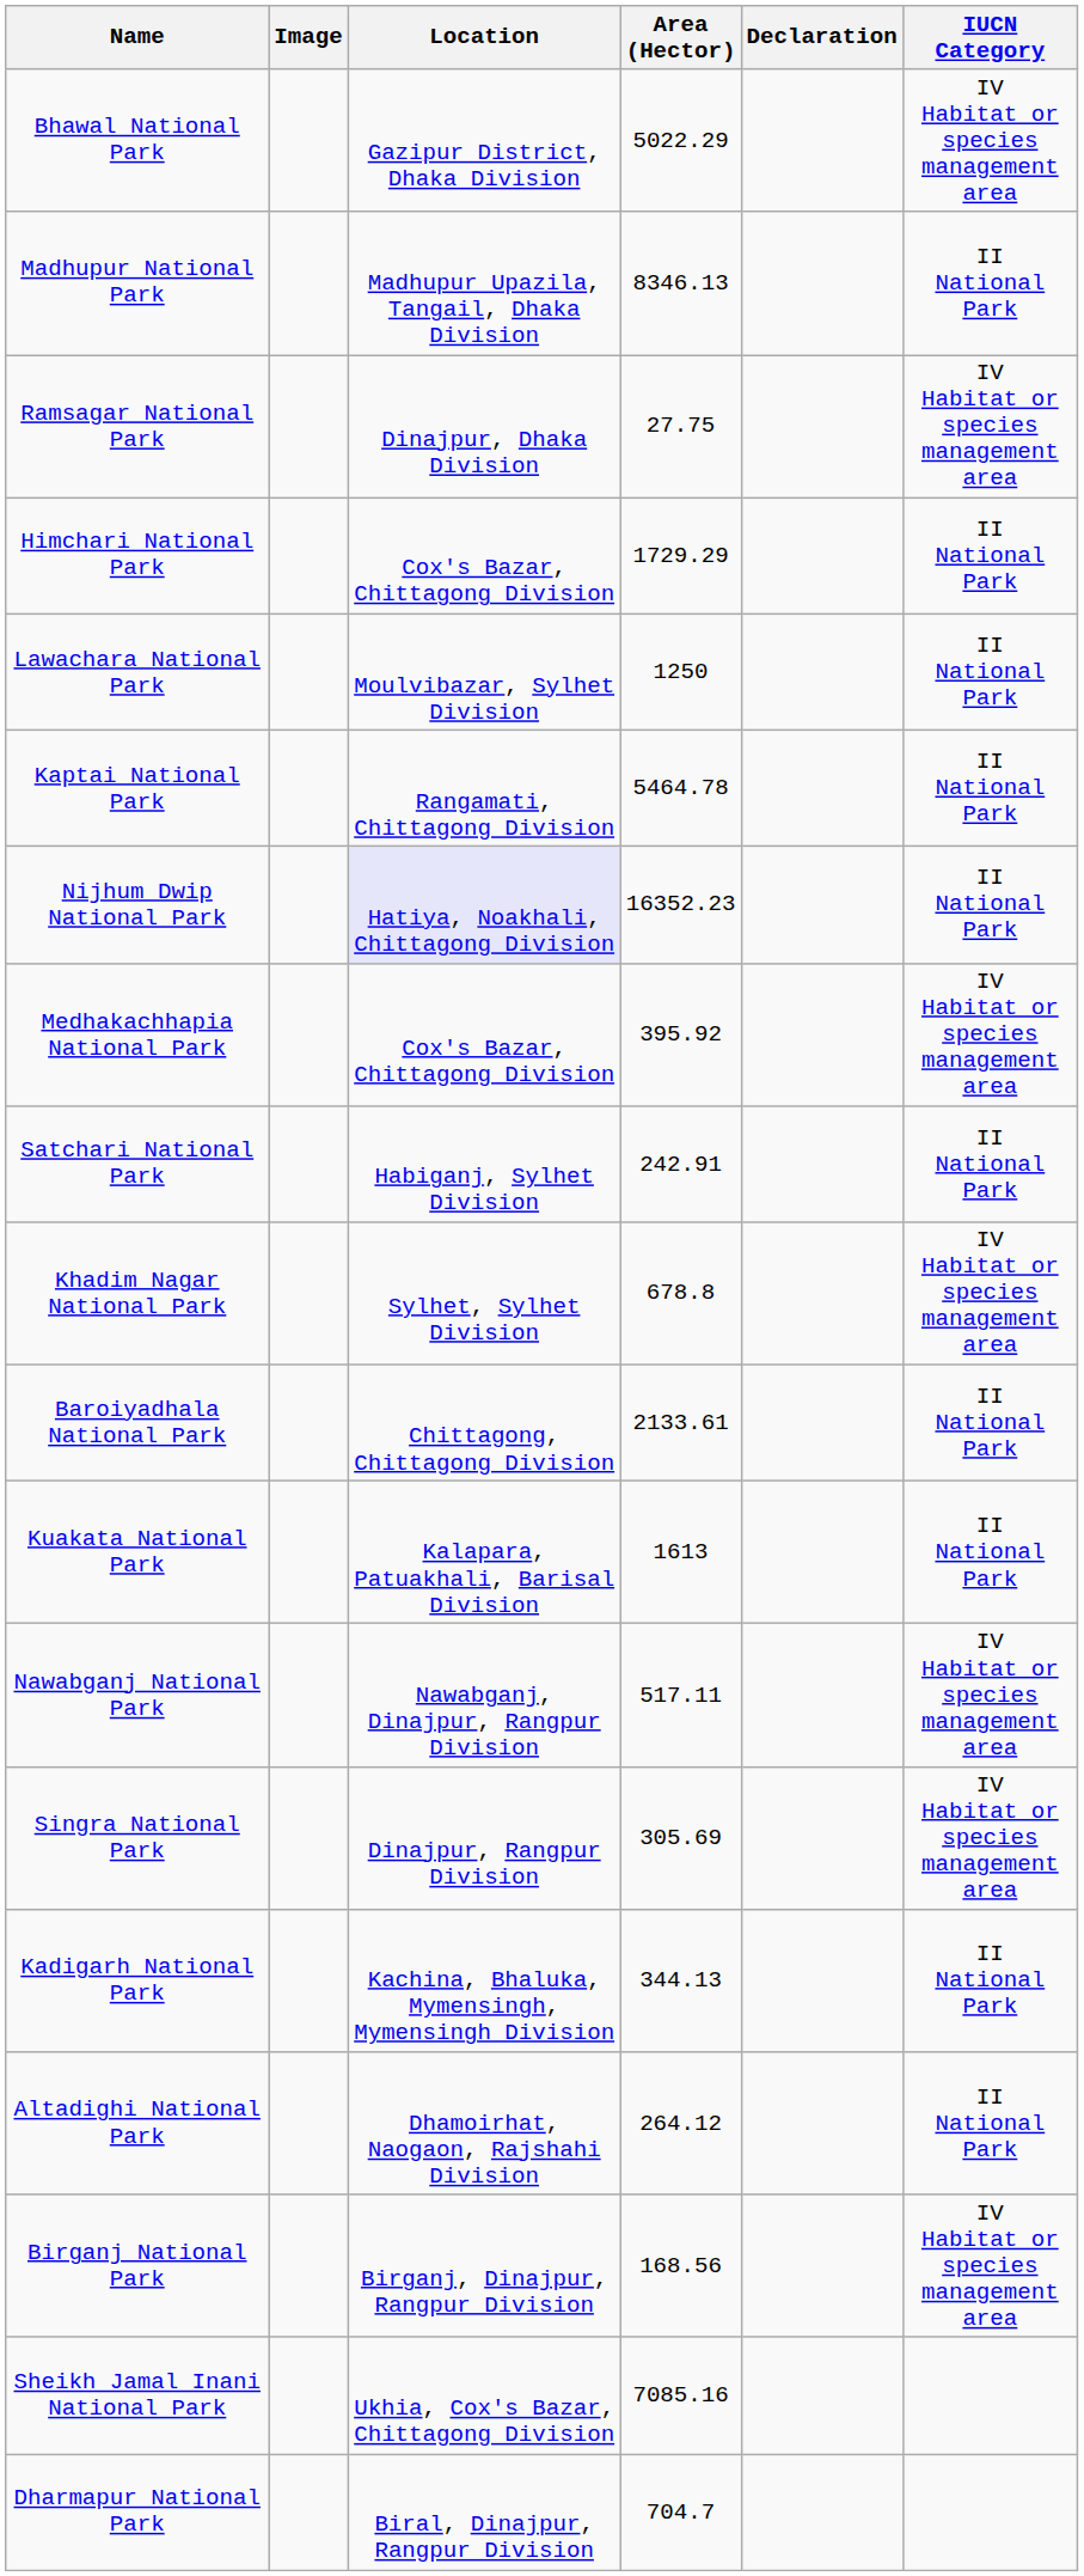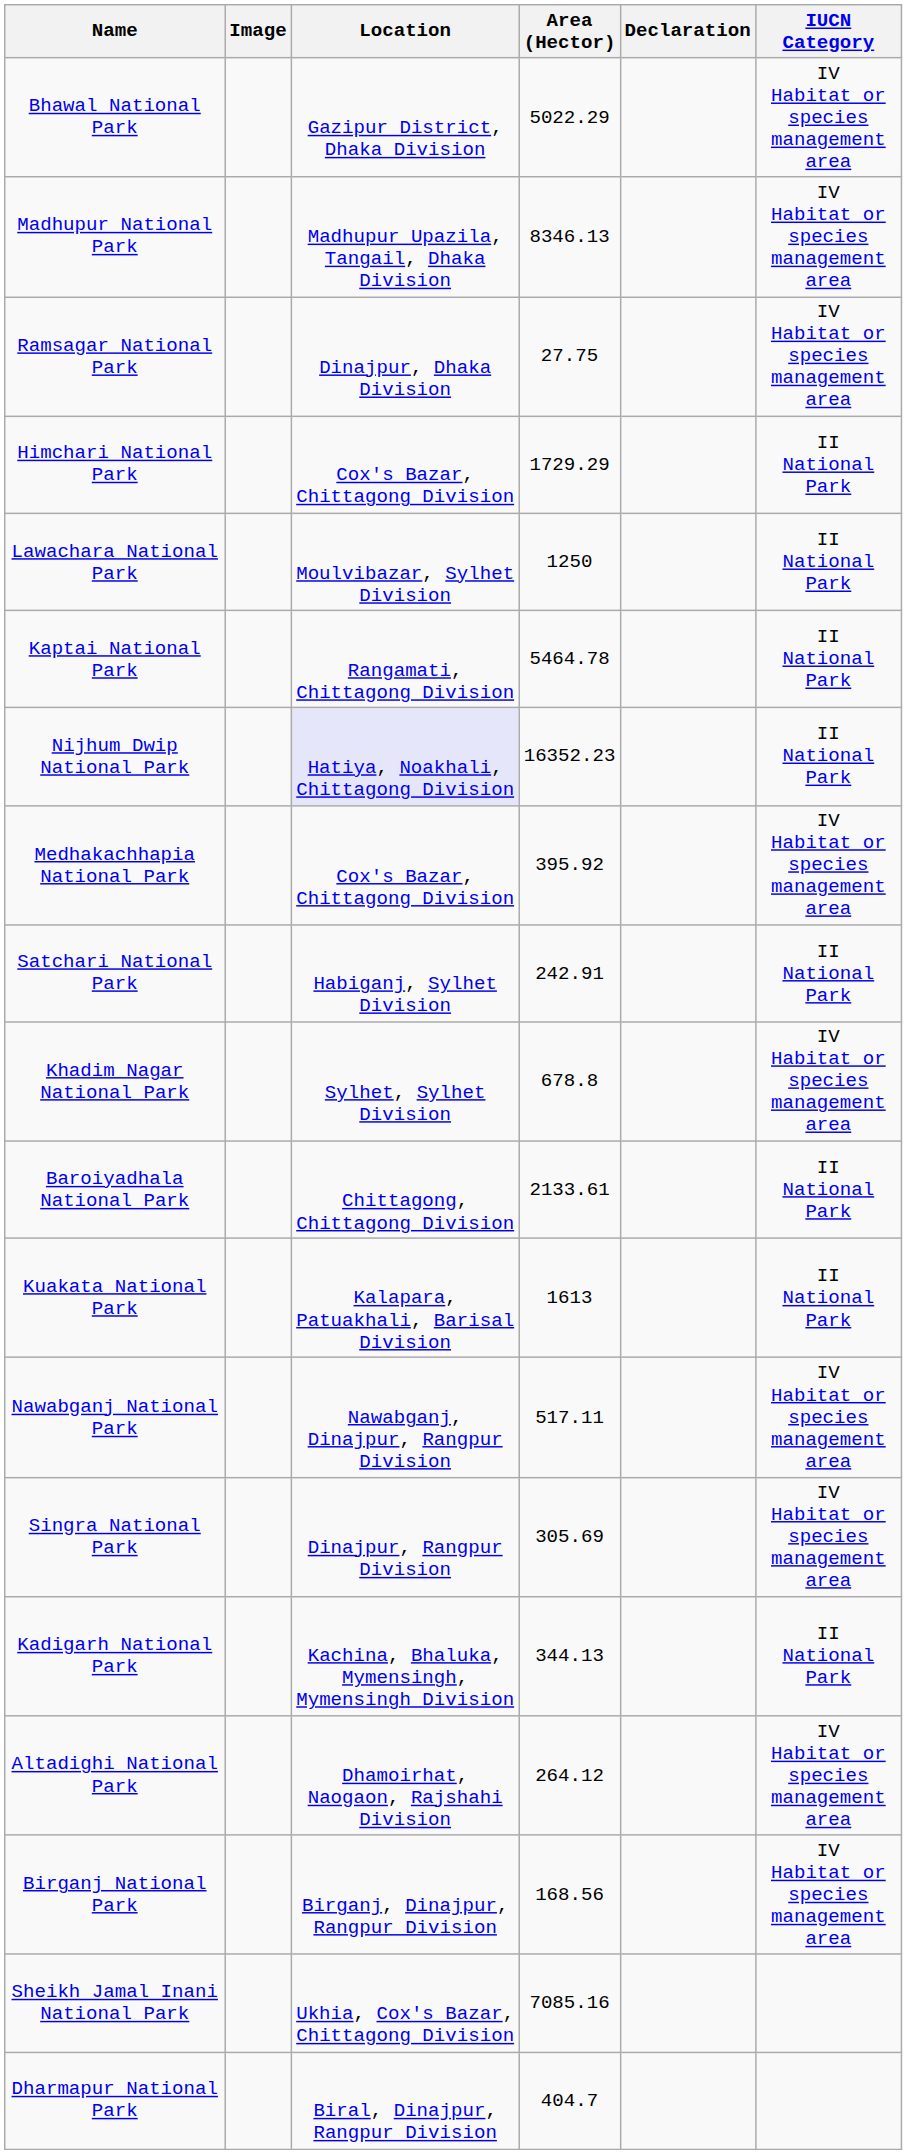 <table class="wikitable sortable sticky-header static-row-numbers static-row-header-hash" style="text-align:center">
 <tr>
 <th>Name</th>
 <th class="unsortable">Image</th>
 <th>Location</th>
 <th>Area<br>(Hector)</th>
 <th>Declaration</th>
 <th><a href='#'>IUCN</a><br><a href='#'>Category</a></th>
 </tr>
 <tr>
 <td><a href='#'>Bhawal National Park</a></td>
 <td></td>
 <td><br><br><a href='#'>Gazipur District</a>, <a href='#'>Dhaka Division</a></td>
 <td>5022.29</td>
 <td></td>
 <td>IV<br><a href='#'>Habitat or species</a><br><a href='#'>management area</a></td>
 </tr>
 <tr>
 <td><a href='#'>Madhupur National Park</a></td>
 <td></td>
 <td><br><br><a href='#'>Madhupur Upazila</a>, <a href='#'>Tangail</a>, <a href='#'>Dhaka Division</a></td>
 <td>8346.13</td>
 <td></td>
-<td>II<br><a href='#'>National Park</a></td>
+<td>IV<br><a href='#'>Habitat or species</a><br><a href='#'>management area</a></td>
 </tr>
 <tr>
 <td><a href='#'>Ramsagar National Park</a></td>
 <td></td>
 <td><br><br><a href='#'>Dinajpur</a>, <a href='#'>Dhaka Division</a></td>
 <td>27.75</td>
 <td></td>
 <td>IV<br><a href='#'>Habitat or species</a><br><a href='#'>management area</a></td>
 </tr>
 <tr>
 <td><a href='#'>Himchari National Park</a></td>
 <td></td>
 <td><br><br><a href='#'>Cox's Bazar</a>, <a href='#'>Chittagong Division</a></td>
 <td>1729.29</td>
 <td></td>
 <td>II<br><a href='#'>National Park</a></td>
 </tr>
 <tr>
 <td><a href='#'>Lawachara National Park</a></td>
 <td></td>
 <td><br><br><a href='#'>Moulvibazar</a>, <a href='#'>Sylhet Division</a></td>
 <td>1250</td>
 <td></td>
 <td>II<br><a href='#'>National Park</a></td>
 </tr>
 <tr>
 <td><a href='#'>Kaptai National Park</a></td>
 <td></td>
 <td><br><br><a href='#'>Rangamati</a>, <a href='#'>Chittagong Division</a></td>
 <td>5464.78</td>
 <td></td>
 <td>II<br><a href='#'>National Park</a></td>
 </tr>
 <tr>
 <td><a href='#'>Nijhum Dwip National Park</a></td>
 <td></td>
 <td style="background: lavender;"><br><br><a href='#'>Hatiya</a>, <a href='#'>Noakhali</a>, <a href='#'>Chittagong Division</a></td>
 <td>16352.23</td>
 <td></td>
 <td>II<br><a href='#'>National Park</a></td>
 </tr>
 <tr>
 <td><a href='#'>Medhakachhapia National Park</a></td>
 <td></td>
 <td><br><br><a href='#'>Cox's Bazar</a>, <a href='#'>Chittagong Division</a></td>
 <td>395.92</td>
 <td></td>
 <td>IV<br><a href='#'>Habitat or species</a><br><a href='#'>management area</a></td>
 </tr>
 <tr>
 <td><a href='#'>Satchari National Park</a></td>
 <td></td>
 <td><br><br><a href='#'>Habiganj</a>, <a href='#'>Sylhet Division</a></td>
 <td>242.91</td>
 <td></td>
 <td>II<br><a href='#'>National Park</a></td>
 </tr>
 <tr>
 <td><a href='#'>Khadim Nagar National Park</a></td>
 <td></td>
 <td><br><br><a href='#'>Sylhet</a>, <a href='#'>Sylhet Division</a></td>
 <td>678.8</td>
 <td></td>
 <td>IV<br><a href='#'>Habitat or species</a><br><a href='#'>management area</a></td>
 </tr>
 <tr>
 <td><a href='#'>Baroiyadhala National Park</a></td>
 <td></td>
 <td><br><br><a href='#'>Chittagong</a>, <a href='#'>Chittagong Division</a></td>
 <td>2133.61</td>
 <td></td>
 <td>II<br><a href='#'>National Park</a></td>
 </tr>
 <tr>
 <td><a href='#'>Kuakata National Park</a></td>
 <td></td>
 <td><br><br><a href='#'>Kalapara</a>, <a href='#'>Patuakhali</a>, <a href='#'>Barisal Division</a></td>
 <td>1613</td>
 <td></td>
 <td>II<br><a href='#'>National Park</a></td>
 </tr>
 <tr>
 <td><a href='#'>Nawabganj National Park</a></td>
 <td></td>
 <td><br><br><a href='#'>Nawabganj</a>, <a href='#'>Dinajpur</a>, <a href='#'>Rangpur Division</a></td>
 <td>517.11</td>
 <td></td>
 <td>IV<br><a href='#'>Habitat or species</a><br><a href='#'>management area</a></td>
 </tr>
 <tr>
 <td><a href='#'>Singra National Park</a></td>
 <td></td>
 <td><br><br><a href='#'>Dinajpur</a>, <a href='#'>Rangpur Division</a></td>
 <td>305.69</td>
 <td></td>
 <td>IV<br><a href='#'>Habitat or species</a><br><a href='#'>management area</a></td>
 </tr>
 <tr>
 <td><a href='#'>Kadigarh National Park</a></td>
 <td></td>
 <td><br><br><a href='#'>Kachina</a>, <a href='#'>Bhaluka</a>, <a href='#'>Mymensingh</a>,<br><a href='#'>Mymensingh Division</a></td>
 <td>344.13</td>
 <td></td>
 <td>II<br><a href='#'>National Park</a></td>
 </tr>
 <tr>
 <td><a href='#'>Altadighi National Park</a></td>
 <td></td>
 <td><br><br><a href='#'>Dhamoirhat</a>, <a href='#'>Naogaon</a>, <a href='#'>Rajshahi Division</a></td>
 <td>264.12</td>
 <td></td>
-<td>II<br><a href='#'>National Park</a></td>
+<td>IV<br><a href='#'>Habitat or species</a><br><a href='#'>management area</a></td>
 </tr>
 <tr>
 <td><a href='#'>Birganj National Park</a></td>
 <td></td>
 <td><br><br><a href='#'>Birganj</a>, <a href='#'>Dinajpur</a>, <a href='#'>Rangpur Division</a></td>
 <td>168.56</td>
 <td></td>
 <td>IV<br><a href='#'>Habitat or species</a><br><a href='#'>management area</a></td>
 </tr>
 <tr>
 <td><a href='#'>Sheikh Jamal Inani National Park</a></td>
 <td></td>
 <td><br><br><a href='#'>Ukhia</a>, <a href='#'>Cox's Bazar</a>, <a href='#'>Chittagong Division</a></td>
 <td>7085.16</td>
 <td></td>
 <td></td>
 </tr>
 <tr>
 <td><a href='#'>Dharmapur National Park</a></td>
 <td></td>
 <td><br><br><a href='#'>Biral</a>, <a href='#'>Dinajpur</a>, <a href='#'>Rangpur Division</a></td>
-<td>704.7</td>
+<td>404.7</td>
 <td></td>
 <td></td>
 </tr>
 </table>
